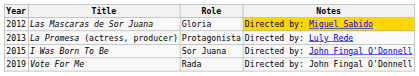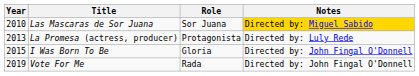 <table class="wikitable sortable">
 <tr>
 <th>Year</th>
 <th>Title</th>
 <th>Role</th>
 <th class="unsortable">Notes</th>
 </tr>
 <tr>
-<td>2012</td>
+<td>2010</td>
 <td><em>Las Mascaras de Sor Juana</em></td>
-<td>Gloria </td>
+<td>Sor Juana</td>
 <td style="background: gold;">Directed by: <a href='#'>Miguel Sabido</a></td>
 </tr>
 <tr>
 <td>2013</td>
 <td><em>La Promesa</em> (actress, producer)</td>
 <td>Protagonista</td>
 <td>Directed by: <a href='#'>Luly Rede</a></td>
 </tr>
 <tr>
 <td>2015</td>
 <td><em>I Was Born To Be</em> </td>
-<td>Sor Juana</td>
+<td>Gloria </td>
 <td>Directed by: <a href='#'>John Fingal O'Donnell</a></td>
 </tr>
 <tr>
 <td>2019</td>
 <td><em>Vote For Me</em></td>
 <td>Rada</td>
 <td>Directed by: John Fingal O'Donnell</td>
 </tr>
 </table>
